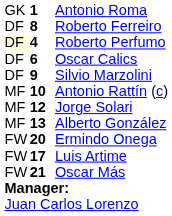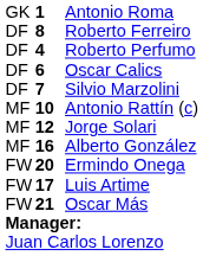 <table style="font-size:90%; margin:0.2em auto;" cellspacing="0" cellpadding="0">
 <tr>
 <th width="25"></th>
 <th width="25"></th>
 </tr>
 <tr>
 <td>GK</td>
 <td><strong>1</strong></td>
 <td><a href='#'>Antonio Roma</a></td>
 </tr>
 <tr>
 <td>DF</td>
 <td><strong>8</strong></td>
 <td><a href='#'>Roberto Ferreiro</a></td>
 </tr>
 <tr>
-<td style="background: lightyellow;">DF</td>
+<td>DF</td>
 <td><strong>4</strong></td>
 <td><a href='#'>Roberto Perfumo</a></td>
 </tr>
 <tr>
 <td>DF</td>
 <td><strong>6</strong></td>
 <td><a href='#'>Oscar Calics</a></td>
 </tr>
 <tr>
 <td>DF</td>
-<td><strong>9</strong></td>
+<td><strong>7</strong></td>
 <td><a href='#'>Silvio Marzolini</a></td>
 </tr>
 <tr>
 <td>MF</td>
 <td><strong>10</strong></td>
 <td><a href='#'>Antonio Rattín</a> (<a href='#'>c</a>)</td>
 </tr>
 <tr>
 <td>MF</td>
 <td><strong>12</strong></td>
 <td><a href='#'>Jorge Solari</a></td>
 </tr>
 <tr>
 <td>MF</td>
-<td><strong>13</strong></td>
+<td><strong>16</strong></td>
 <td><a href='#'>Alberto González</a></td>
 </tr>
 <tr>
 <td>FW</td>
 <td><strong>20</strong></td>
 <td><a href='#'>Ermindo Onega</a></td>
 </tr>
 <tr>
 <td>FW</td>
 <td><strong>17</strong></td>
 <td><a href='#'>Luis Artime</a></td>
 </tr>
 <tr>
 <td>FW</td>
 <td><strong>21</strong></td>
 <td><a href='#'>Oscar Más</a></td>
 </tr>
 <tr>
 <td colspan=3><strong>Manager:</strong></td>
 </tr>
 <tr>
 <td colspan=3><a href='#'>Juan Carlos Lorenzo</a></td>
 </tr>
 </table>
